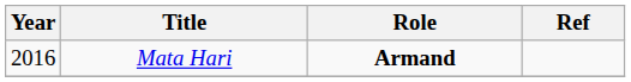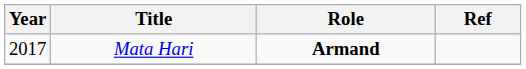 <table class="wikitable" style="text-align:center; width:50%">
 <tr>
 <th width="10">Year</th>
 <th>Title</th>
 <th>Role</th>
 <th>Ref</th>
 </tr>
 <tr>
-<td>2016</td>
+<td>2017</td>
 <td><em><a href='#'>Mata Hari</a></em></td>
 <td><strong>Armand</strong></td>
 <td></td>
 </tr>
 <tr>
 </tr>
 </table>
